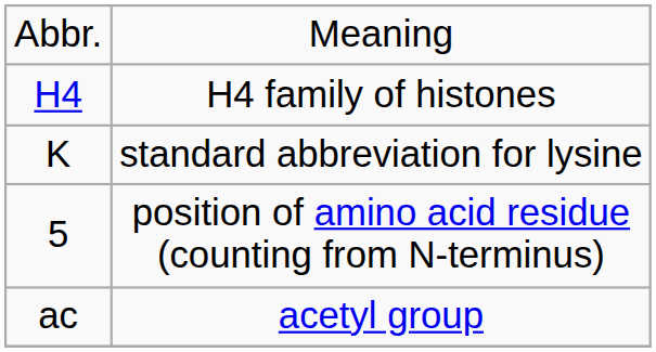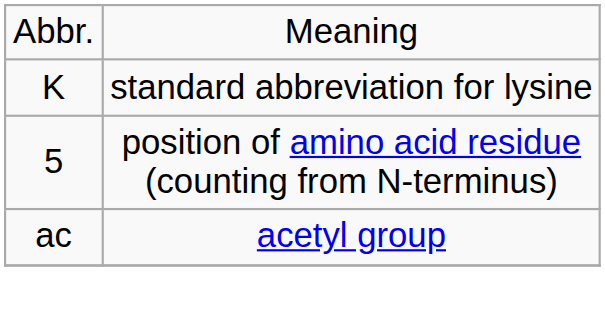 <table class="wikitable" style="text-align:center">
 <tr>
 <td>Abbr.</td>
 <td>Meaning</td>
-</tr>
-<tr>
-<td><a href='#'>H4</a></td>
-<td>H4 family of histones</td>
 </tr>
 <tr>
 <td>K</td>
 <td>standard abbreviation for lysine</td>
 </tr>
 <tr>
 <td>5</td>
 <td>position of <a href='#'>amino acid residue</a> <br>(counting from N-terminus)</td>
 </tr>
 <tr>
 <td>ac</td>
 <td><a href='#'>acetyl group</a></td>
 </tr>
 <tr>
 </tr>
 </table>
